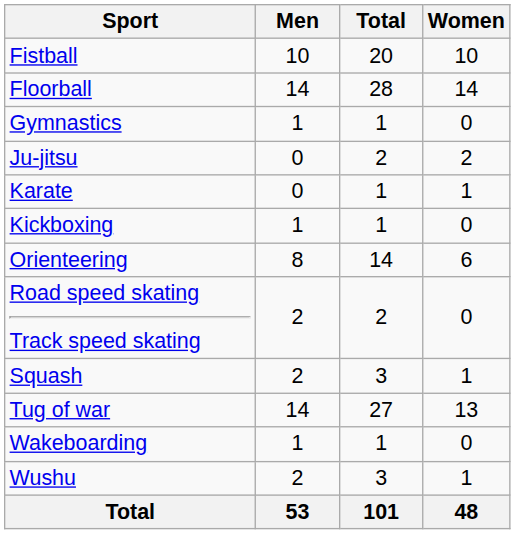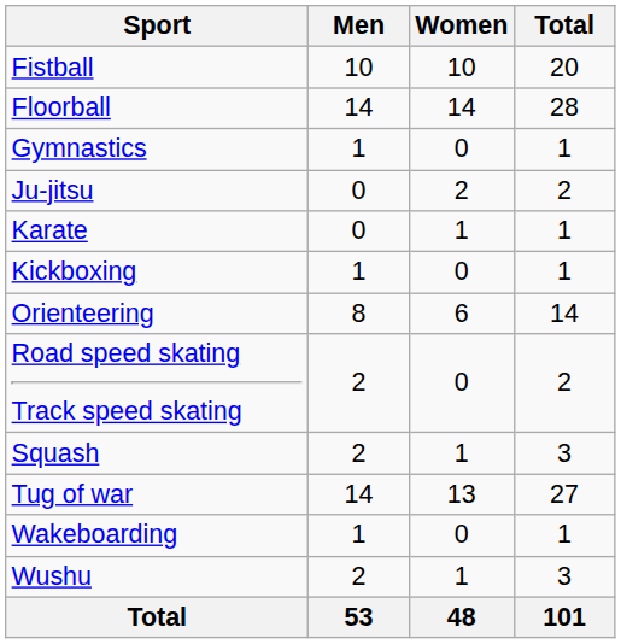 <table class="wikitable sortable" style="text-align:center;">
 <tr>
 <th width=180>Sport</th>
 <th width=55>Men</th>
+<th width=55>Women</th>
 <th width=55>Total</th>
-<th width=55>Women</th>
 </tr>
 <tr>
 <td align=left><a href='#'>Fistball</a></td>
 <td>10</td>
+<td>10</td>
 <td>20</td>
-<td>10</td>
 </tr>
 <tr>
 <td align=left><a href='#'>Floorball</a></td>
 <td>14</td>
+<td>14</td>
 <td>28</td>
-<td>14</td>
 </tr>
 <tr>
 <td align=left><a href='#'>Gymnastics</a></td>
 <td>1</td>
+<td>0</td>
 <td>1</td>
-<td>0</td>
 </tr>
 <tr>
 <td align=left><a href='#'>Ju-jitsu</a></td>
 <td>0</td>
 <td>2</td>
 <td>2</td>
 </tr>
 <tr>
 <td align=left><a href='#'>Karate</a></td>
 <td>0</td>
 <td>1</td>
 <td>1</td>
 </tr>
 <tr>
 <td align=left><a href='#'>Kickboxing</a></td>
 <td>1</td>
+<td>0</td>
 <td>1</td>
-<td>0</td>
 </tr>
 <tr>
 <td align=left><a href='#'>Orienteering</a></td>
 <td>8</td>
+<td>6</td>
 <td>14</td>
-<td>6</td>
 </tr>
 <tr>
 <td align=left><a href='#'>Road speed skating</a><hr><a href='#'>Track speed skating</a></td>
 <td>2</td>
+<td>0</td>
 <td>2</td>
-<td>0</td>
 </tr>
 <tr>
 <td align=left><a href='#'>Squash</a></td>
 <td>2</td>
+<td>1</td>
 <td>3</td>
-<td>1</td>
 </tr>
 <tr>
 <td align=left><a href='#'>Tug of war</a></td>
 <td>14</td>
+<td>13</td>
 <td>27</td>
-<td>13</td>
 </tr>
 <tr>
 <td align=left><a href='#'>Wakeboarding</a></td>
 <td>1</td>
+<td>0</td>
 <td>1</td>
-<td>0</td>
 </tr>
 <tr>
 <td align=left><a href='#'>Wushu</a></td>
 <td>2</td>
+<td>1</td>
 <td>3</td>
-<td>1</td>
 </tr>
 <tr>
 <th>Total</th>
 <th>53</th>
+<th>48</th>
 <th>101</th>
-<th>48</th>
 </tr>
 </table>
